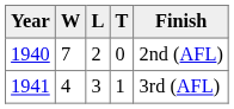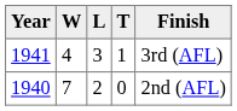 <table class="toccolours" border="1" cellpadding="4" cellspacing="2" style="border-collapse: collapse;">
 <tr bgcolor="#efefef">
 <th>Year</th>
 <th>W</th>
 <th>L</th>
 <th>T</th>
 <th>Finish</th>
 </tr>
 <tr>
+<td><a href='#'>1941</a></td>
+<td>4</td>
+<td>3</td>
+<td>1</td>
+<td>3rd (<a href='#'>AFL</a>)</td>
+</tr>
+<tr>
 <td><a href='#'>1940</a></td>
 <td>7</td>
 <td>2</td>
 <td>0</td>
 <td>2nd (<a href='#'>AFL</a>)</td>
 </tr>
-<tr>
-<td><a href='#'>1941</a></td>
-<td>4</td>
-<td>3</td>
-<td>1</td>
-<td>3rd (<a href='#'>AFL</a>)</td>
-</tr>
 </table>
